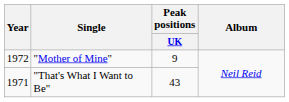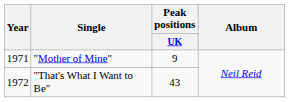 <table class="wikitable">
 <tr>
 <th align="center" rowspan="2" width="20">Year</th>
 <th align="center" rowspan="2" width="170">Single</th>
 <th align="center" colspan="1" width="20">Peak positions</th>
 <th align="center" rowspan="2" width="120">Album</th>
 </tr>
 <tr>
 <th scope="col" style="width:3em;font-size:90%;"><a href='#'>UK</a></th>
 </tr>
 <tr>
-<td style="text-align:center;">1972</td>
+<td style="text-align:center;">1971</td>
 <td style="text-align:left;">"<a href='#'>Mother of Mine</a>"</td>
 <td style="text-align:center;">9</td>
 <td style="text-align:center;" rowspan=2><em><a href='#'>Neil Reid</a></em></td>
 </tr>
 <tr>
-<td style="text-align:center;">1971</td>
+<td style="text-align:center;">1972</td>
 <td style="text-align:left;">"That's What I Want to Be"</td>
 <td style="text-align:center;">43</td>
 </tr>
 </table>
